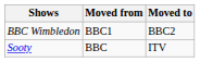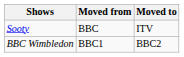 <table class="wikitable">
 <tr>
 <th>Shows</th>
 <th>Moved from</th>
 <th>Moved to</th>
 </tr>
 <tr>
+<td><em><a href='#'>Sooty</a></em></td>
+<td>BBC</td>
+<td>ITV</td>
+</tr>
+<tr>
 <td><em>BBC Wimbledon</em></td>
 <td>BBC1</td>
 <td>BBC2</td>
 </tr>
-<tr>
-<td><em><a href='#'>Sooty</a></em></td>
-<td>BBC</td>
-<td>ITV</td>
-</tr>
 </table>
